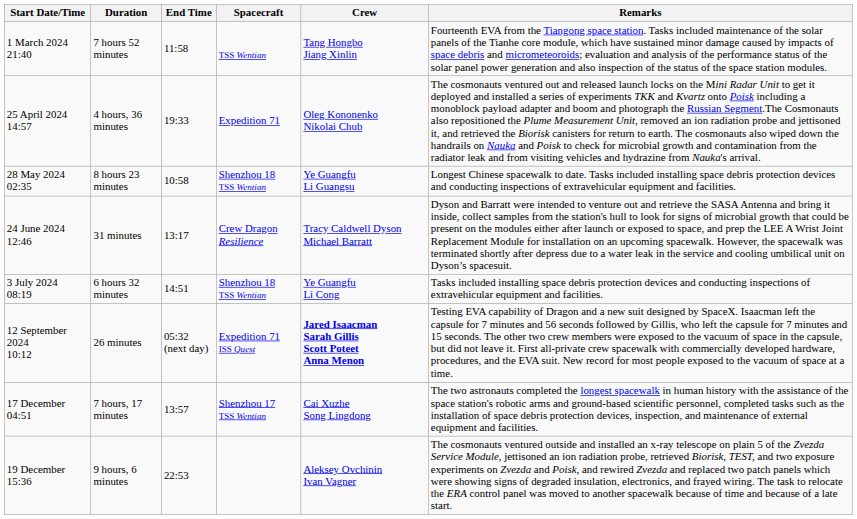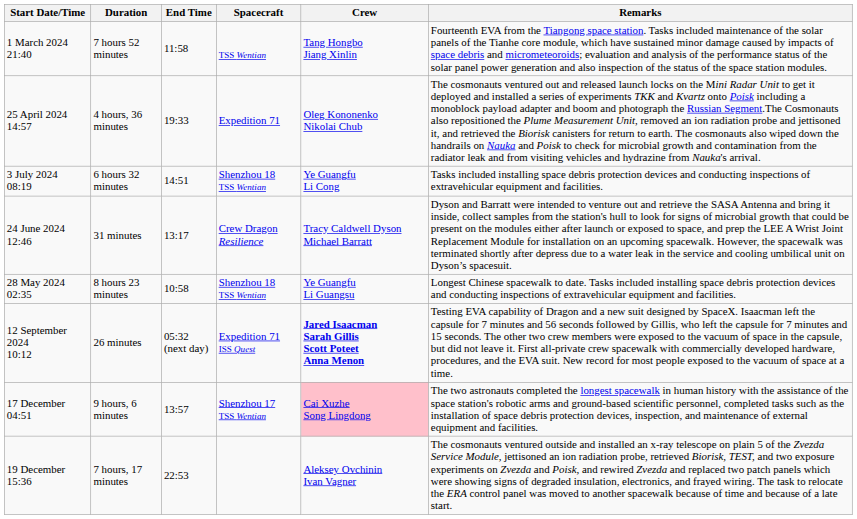 <table class="wikitable">
 <tr>
 <th width=120>Start Date/Time</th>
 <th>Duration</th>
 <th>End Time</th>
 <th>Spacecraft</th>
 <th width=180>Crew</th>
 <th width=50%>Remarks</th>
 </tr>
 <tr>
 <td>1 March 2024<br>21:40</td>
 <td>7 hours 52 minutes</td>
 <td>11:58</td>
 <td><br><small><a href='#'>TSS <em>Wentian</em></a></small></td>
 <td> <a href='#'>Tang Hongbo</a><br> <a href='#'>Jiang Xinlin</a></td>
 <td>Fourteenth EVA from the <a href='#'>Tiangong space station</a>. Tasks included maintenance of the solar panels of the Tianhe core module, which have sustained minor damage caused by impacts of <a href='#'>space debris</a> and <a href='#'>micrometeoroids</a>; evaluation and analysis of the performance status of the solar panel power generation and also inspection of the status of the space station modules.</td>
 </tr>
 <tr>
 <td>25 April 2024<br>14:57</td>
 <td>4 hours, 36 minutes</td>
 <td>19:33</td>
 <td><a href='#'>Expedition 71</a><br></td>
 <td> <a href='#'>Oleg Kononenko</a><br> <a href='#'>Nikolai Chub</a></td>
 <td>The cosmonauts ventured out and released launch locks on the M<em>ini Radar Unit</em> to get it deployed and installed a series of experiments <em>TKK</em> and <em>Kvartz</em> onto <a href='#'><em>Poisk</em></a> including a monoblock payload adapter and boom and photograph the <a href='#'>Russian Segment</a>.The Cosmonauts also repositioned the <em>Plume Measurement Unit</em>, removed an ion radiation probe and jettisoned it, and retrieved the <em>Biorisk</em> canisters for return to earth. The cosmonauts also wiped down the handrails on <em><a href='#'>Nauka</a></em> and <em>Poisk</em> to check for microbial growth and contamination from the radiator leak and from visiting vehicles and hydrazine from <em>Nauka</em>'s arrival.</td>
 </tr>
 <tr>
-<td>28 May 2024<br>02:35</td>
-<td>8 hours 23 minutes</td>
-<td>10:58</td>
+<td>3 July 2024<br>08:19</td>
+<td>6 hours 32 minutes</td>
+<td>14:51</td>
 <td><a href='#'>Shenzhou 18</a><br><small><a href='#'>TSS <em>Wentian</em></a></small></td>
-<td> <a href='#'>Ye Guangfu</a><br> <a href='#'>Li Guangsu</a></td>
-<td>Longest Chinese spacewalk to date. Tasks included installing space debris protection devices and conducting inspections of extravehicular equipment and facilities.</td>
+<td> <a href='#'>Ye Guangfu</a><br> <a href='#'>Li Cong</a></td>
+<td>Tasks included installing space debris protection devices and conducting inspections of extravehicular equipment and facilities.</td>
 </tr>
 <tr>
 <td>24 June 2024 <br>12:46</td>
 <td>31 minutes</td>
 <td>13:17</td>
 <td><a href='#'>Crew Dragon <em>Resilience</em></a></td>
 <td> <a href='#'>Tracy Caldwell Dyson</a><br> <a href='#'>Michael Barratt</a></td>
 <td>Dyson and Barratt were intended to venture out and retrieve the SASA Antenna and bring it inside, collect samples from the station's hull to look for signs of microbial growth that could be present on the modules either after launch or exposed to space, and prep the LEE A Wrist Joint Replacement Module for installation on an upcoming spacewalk. However, the spacewalk was terminated shortly after depress due to a water leak in the service and cooling umbilical unit on Dyson’s spacesuit.</td>
 </tr>
 <tr>
-<td>3 July 2024<br>08:19</td>
-<td>6 hours 32 minutes</td>
-<td>14:51</td>
+<td>28 May 2024<br>02:35</td>
+<td>8 hours 23 minutes</td>
+<td>10:58</td>
 <td><a href='#'>Shenzhou 18</a><br><small><a href='#'>TSS <em>Wentian</em></a></small></td>
-<td> <a href='#'>Ye Guangfu</a><br> <a href='#'>Li Cong</a></td>
-<td>Tasks included installing space debris protection devices and conducting inspections of extravehicular equipment and facilities.</td>
+<td> <a href='#'>Ye Guangfu</a><br> <a href='#'>Li Guangsu</a></td>
+<td>Longest Chinese spacewalk to date. Tasks included installing space debris protection devices and conducting inspections of extravehicular equipment and facilities.</td>
 </tr>
 <tr>
 <td>12 September 2024<br>10:12</td>
 <td>26 minutes</td>
 <td>05:32 (next day)</td>
 <td><a href='#'>Expedition 71</a><br><small><a href='#'>ISS <em>Quest</em></a></small><br></td>
 <td><strong> <a href='#'>Jared Isaacman</a><br> <a href='#'>Sarah Gillis</a><br> <a href='#'>Scott Poteet</a><br> <a href='#'>Anna Menon</a></strong></td>
 <td>Testing EVA capability of Dragon and a new suit designed by SpaceX. Isaacman left the capsule for 7 minutes and 56 seconds followed by Gillis, who left the capsule for 7 minutes and 15 seconds. The other two crew members were exposed to the vacuum of space in the capsule, but did not leave it. First all-private crew spacewalk with commercially developed hardware, procedures, and the EVA suit. New record for most people exposed to the vacuum of space at a time.</td>
 </tr>
 <tr>
 <td>17 December<br>04:51</td>
-<td>7 hours, 17 minutes</td>
+<td>9 hours, 6 minutes</td>
 <td>13:57</td>
 <td><a href='#'>Shenzhou 17</a><br><small><a href='#'>TSS <em>Wentian</em></a></small></td>
-<td> <a href='#'>Cai Xuzhe</a><br> <a href='#'>Song Lingdong</a></td>
+<td style="background: pink;"> <a href='#'>Cai Xuzhe</a><br> <a href='#'>Song Lingdong</a></td>
 <td>The two astronauts completed the <a href='#'>longest spacewalk</a> in human history with the assistance of the space station's robotic arms and ground-based scientific personnel, completed tasks such as the installation of space debris protection devices, inspection, and maintenance of external equipment and facilities.</td>
 </tr>
 <tr>
 <td>19 December<br>15:36</td>
-<td>9 hours, 6 minutes</td>
+<td>7 hours, 17 minutes</td>
 <td>22:53</td>
 <td><br></td>
 <td> <a href='#'>Aleksey Ovchinin</a><br> <a href='#'>Ivan Vagner</a></td>
 <td>The cosmonauts ventured outside and installed an x-ray telescope on plain 5 of the <em>Zvezda Service Module,</em> jettisoned an ion radiation probe, retrieved <em>Biorisk, TEST,</em> and two exposure experiments on <em>Zvezda</em> and <em>Poisk,</em> and rewired <em>Zvezda</em> and replaced two patch panels which were showing signs of degraded insulation, electronics, and frayed wiring. The task to relocate the <em>ERA</em> control panel was moved to another spacewalk because of time and because of a late start. </td>
 </tr>
 </table>
